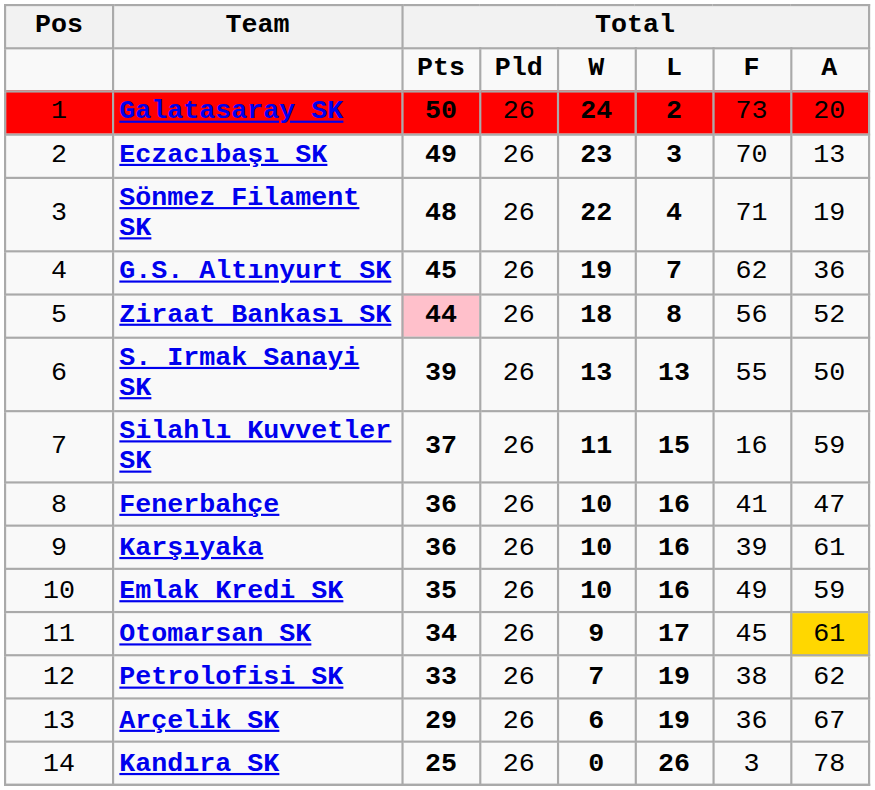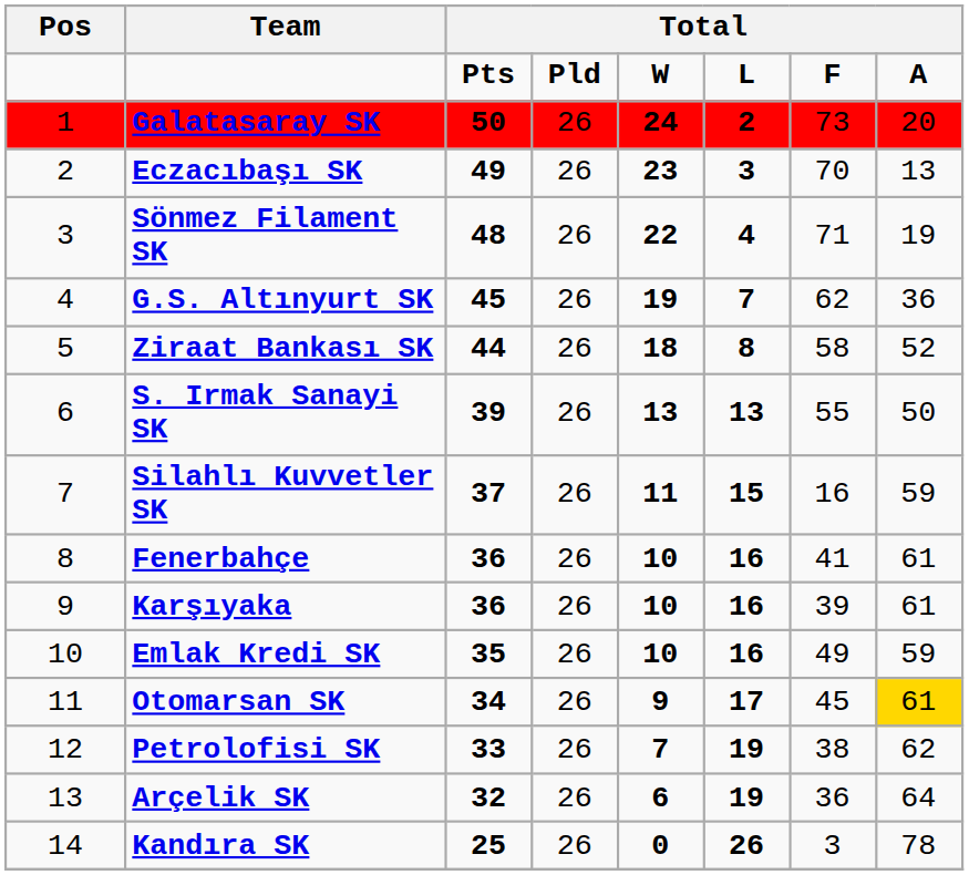 <table class="wikitable" style="text-align: center; font-size:95%">
 <tr>
 <th width="44">Pos</th>
 <th width="128">Team</th>
 <th colspan=7>Total</th>
 </tr>
 <tr>
 <td></td>
 <td></td>
 <td width="30"><strong>Pts</strong></td>
 <td width="30"><strong>Pld</strong></td>
 <td width="30"><strong>W</strong></td>
 <td width="30"><strong>L</strong></td>
 <td width="30"><strong>F</strong></td>
 <td width="30"><strong>A</strong></td>
 </tr>
 <tr bgcolor="Red">
 <td>1</td>
 <td align="left"><strong><a href='#'>Galatasaray SK</a></strong></td>
 <td><strong>50</strong></td>
 <td>26</td>
 <td><strong>24</strong></td>
 <td><strong>2</strong></td>
 <td>73</td>
 <td>20</td>
 </tr>
 <tr>
 <td>2</td>
 <td align="left"><strong><a href='#'>Eczacıbaşı SK</a></strong></td>
 <td><strong>49</strong></td>
 <td>26</td>
 <td><strong>23</strong></td>
 <td><strong>3</strong></td>
 <td>70</td>
 <td>13</td>
 </tr>
 <tr>
 <td>3</td>
 <td align="left"><strong><a href='#'>Sönmez Filament SK</a></strong></td>
 <td><strong>48</strong></td>
 <td>26</td>
 <td><strong>22</strong></td>
 <td><strong>4</strong></td>
 <td>71</td>
 <td>19</td>
 </tr>
 <tr>
 <td>4</td>
 <td align="left"><strong><a href='#'>G.S. Altınyurt SK</a></strong></td>
 <td><strong>45</strong></td>
 <td>26</td>
 <td><strong>19</strong></td>
 <td><strong>7</strong></td>
 <td>62</td>
 <td>36</td>
 </tr>
 <tr>
 <td>5</td>
 <td align="left"><strong><a href='#'>Ziraat Bankası SK</a></strong></td>
-<td style="background: pink;"><strong>44</strong></td>
+<td><strong>44</strong></td>
 <td>26</td>
 <td><strong>18</strong></td>
 <td><strong>8</strong></td>
-<td>56</td>
+<td>58</td>
 <td>52</td>
 </tr>
 <tr>
 <td>6</td>
 <td align="left"><strong><a href='#'>S. Irmak Sanayi SK</a></strong></td>
 <td><strong>39</strong></td>
 <td>26</td>
 <td><strong>13</strong></td>
 <td><strong>13</strong></td>
 <td>55</td>
 <td>50</td>
 </tr>
 <tr>
 <td>7</td>
 <td align="left"><strong><a href='#'>Silahlı Kuvvetler SK</a></strong></td>
 <td><strong>37</strong></td>
 <td>26</td>
 <td><strong>11</strong></td>
 <td><strong>15</strong></td>
 <td>16</td>
 <td>59</td>
 </tr>
 <tr>
 <td>8</td>
 <td align="left"><strong><a href='#'>Fenerbahçe</a></strong></td>
 <td><strong>36</strong></td>
 <td>26</td>
 <td><strong>10</strong></td>
 <td><strong>16</strong></td>
 <td>41</td>
-<td>47</td>
+<td>61</td>
 </tr>
 <tr>
 <td>9</td>
 <td align="left"><strong><a href='#'>Karşıyaka</a></strong></td>
 <td><strong>36</strong></td>
 <td>26</td>
 <td><strong>10</strong></td>
 <td><strong>16</strong></td>
 <td>39</td>
 <td>61</td>
 </tr>
 <tr>
 <td>10</td>
 <td align="left"><strong><a href='#'>Emlak Kredi SK</a></strong></td>
 <td><strong>35</strong></td>
 <td>26</td>
 <td><strong>10</strong></td>
 <td><strong>16</strong></td>
 <td>49</td>
 <td>59</td>
 </tr>
 <tr>
 <td>11</td>
 <td align="left"><strong><a href='#'>Otomarsan SK</a></strong></td>
 <td><strong>34</strong></td>
 <td>26</td>
 <td><strong>9</strong></td>
 <td><strong>17</strong></td>
 <td>45</td>
 <td style="background: gold;">61</td>
 </tr>
 <tr>
 <td>12</td>
 <td align="left"><strong><a href='#'>Petrolofisi SK</a></strong></td>
 <td><strong>33</strong></td>
 <td>26</td>
 <td><strong>7</strong></td>
 <td><strong>19</strong></td>
 <td>38</td>
 <td>62</td>
 </tr>
 <tr>
 <td>13</td>
 <td align="left"><strong><a href='#'>Arçelik SK</a></strong></td>
-<td><strong>29</strong></td>
+<td><strong>32</strong></td>
 <td>26</td>
 <td><strong>6</strong></td>
 <td><strong>19</strong></td>
 <td>36</td>
-<td>67</td>
+<td>64</td>
 </tr>
 <tr>
 <td>14</td>
 <td align="left"><strong><a href='#'>Kandıra SK</a></strong></td>
 <td><strong>25</strong></td>
 <td>26</td>
 <td><strong>0</strong></td>
 <td><strong>26</strong></td>
 <td>3</td>
 <td>78</td>
 </tr>
 <tr>
 </tr>
 </table>
